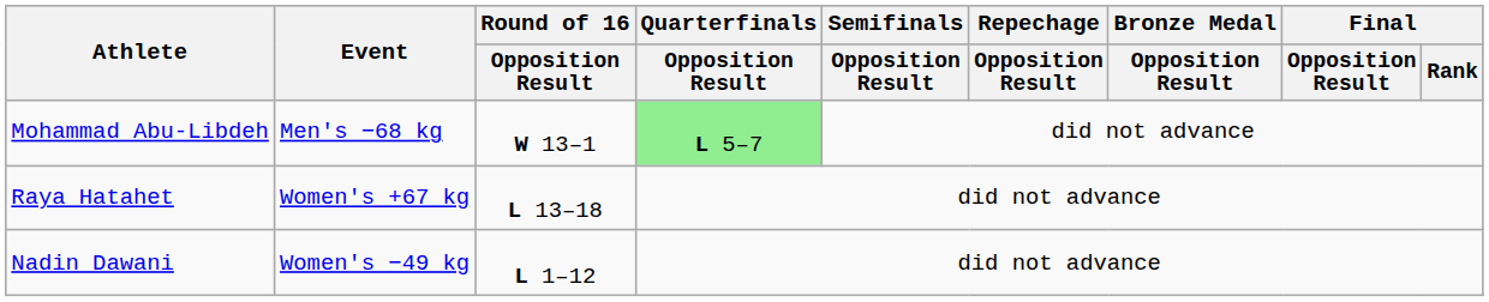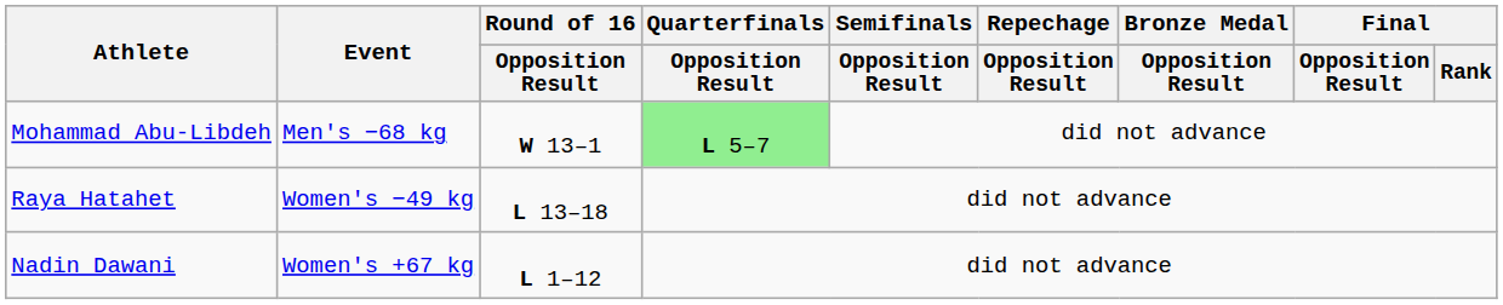 <table class="wikitable" style="font-size:90%">
 <tr>
 <th rowspan="2">Athlete</th>
 <th rowspan="2">Event</th>
 <th>Round of 16</th>
 <th>Quarterfinals</th>
 <th>Semifinals</th>
 <th>Repechage</th>
 <th>Bronze Medal</th>
 <th colspan=2>Final</th>
 </tr>
 <tr style="font-size:95%">
 <th>Opposition<br>Result</th>
 <th>Opposition<br>Result</th>
 <th>Opposition<br>Result</th>
 <th>Opposition<br>Result</th>
 <th>Opposition<br>Result</th>
 <th>Opposition<br>Result</th>
 <th>Rank</th>
 </tr>
 <tr align=center>
 <td align=left><a href='#'>Mohammad Abu-Libdeh</a></td>
 <td align=left><a href='#'>Men's −68 kg</a></td>
 <td><br><strong>W</strong> 13–1</td>
 <td style="background: lightgreen;"><br><strong>L</strong> 5–7</td>
 <td colspan=5>did not advance</td>
 </tr>
 <tr align=center>
 <td align=left><a href='#'>Raya Hatahet</a></td>
-<td align=left><a href='#'>Women's +67 kg</a></td>
+<td align=left><a href='#'>Women's −49 kg</a></td>
 <td><br><strong>L</strong> 13–18</td>
 <td colspan=6>did not advance</td>
 </tr>
 <tr align=center>
 <td align=left><a href='#'>Nadin Dawani</a></td>
-<td align=left><a href='#'>Women's −49 kg</a></td>
+<td align=left><a href='#'>Women's +67 kg</a></td>
 <td><br><strong>L</strong> 1–12</td>
 <td colspan=6>did not advance</td>
 </tr>
 </table>
